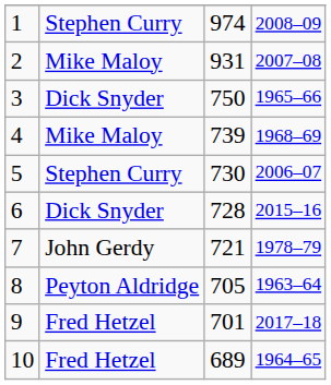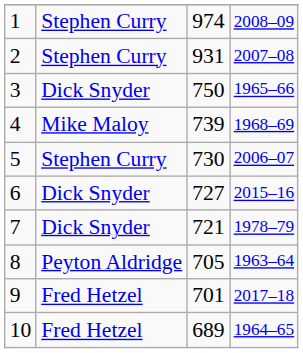 <table class="wikitable">
 <tr>
 </tr>
 <tr>
 <td>1</td>
 <td><a href='#'>Stephen Curry</a></td>
 <td>974</td>
 <td style="font-size:80%;"><a href='#'>2008–09</a></td>
 </tr>
 <tr>
 <td>2</td>
-<td><a href='#'>Mike Maloy</a></td>
+<td><a href='#'>Stephen Curry</a></td>
 <td>931</td>
 <td style="font-size:80%;"><a href='#'>2007–08</a></td>
 </tr>
 <tr>
 <td>3</td>
 <td><a href='#'>Dick Snyder</a></td>
 <td>750</td>
 <td style="font-size:80%;"><a href='#'>1965–66</a></td>
 </tr>
 <tr>
 <td>4</td>
 <td><a href='#'>Mike Maloy</a></td>
 <td>739</td>
 <td style="font-size:80%;"><a href='#'>1968–69</a></td>
 </tr>
 <tr>
 <td>5</td>
 <td><a href='#'>Stephen Curry</a></td>
 <td>730</td>
 <td style="font-size:80%;"><a href='#'>2006–07</a></td>
 </tr>
 <tr>
 <td>6</td>
 <td><a href='#'>Dick Snyder</a></td>
-<td>728</td>
+<td>727</td>
 <td style="font-size:80%;"><a href='#'>2015–16</a></td>
 </tr>
 <tr>
 <td>7</td>
-<td>John Gerdy</td>
+<td><a href='#'>Dick Snyder</a></td>
 <td>721</td>
 <td style="font-size:80%;"><a href='#'>1978–79</a></td>
 </tr>
 <tr>
 <td>8</td>
 <td><a href='#'>Peyton Aldridge</a></td>
 <td>705</td>
 <td style="font-size:80%;"><a href='#'>1963–64</a></td>
 </tr>
 <tr>
 <td>9</td>
 <td><a href='#'>Fred Hetzel</a></td>
 <td>701</td>
 <td style="font-size:80%;"><a href='#'>2017–18</a></td>
 </tr>
 <tr>
 <td>10</td>
 <td><a href='#'>Fred Hetzel</a></td>
 <td>689</td>
 <td style="font-size:80%;"><a href='#'>1964–65</a></td>
 </tr>
 </table>
